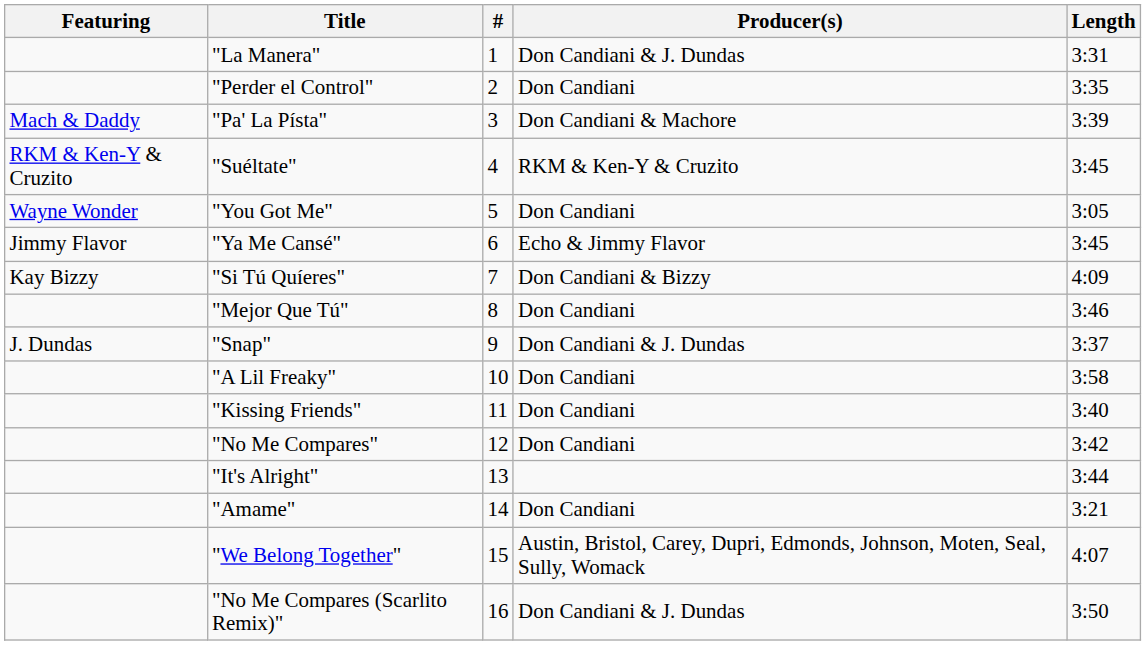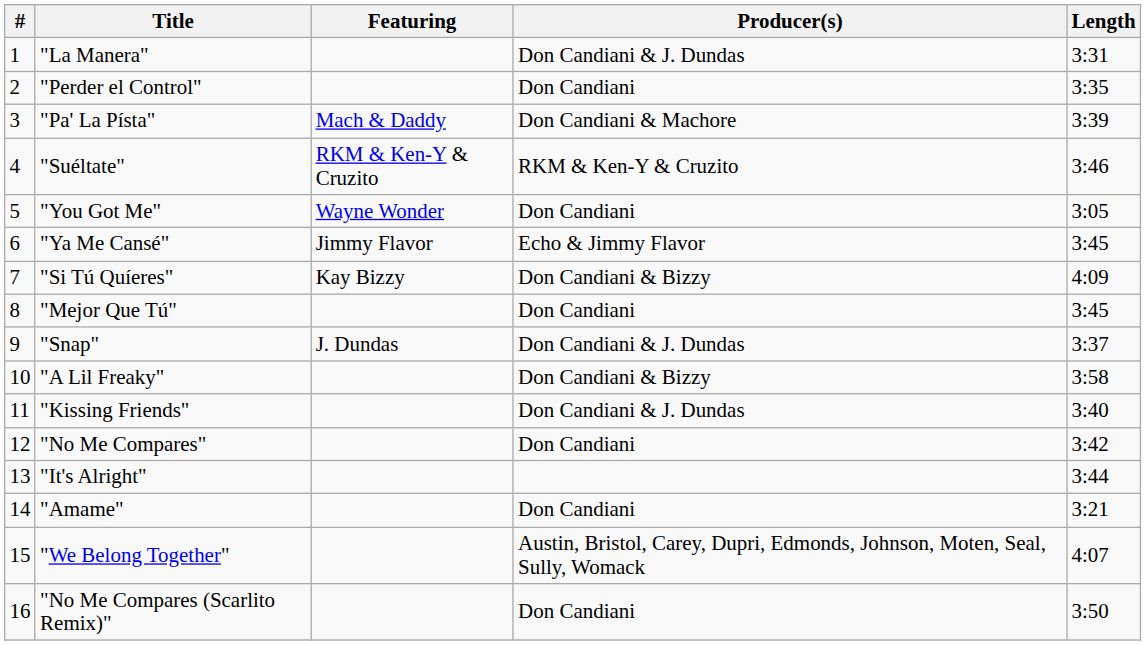 <table class="wikitable">
 <tr>
+<th align="center">#</th>
+<th align="center">Title</th>
 <th align="center">Featuring</th>
-<th align="center">Title</th>
-<th align="center">#</th>
 <th align="center">Producer(s)</th>
 <th align="center">Length</th>
 </tr>
 <tr>
+<td>1</td>
+<td>"La Manera"</td>
 <td></td>
-<td>"La Manera"</td>
-<td>1</td>
 <td>Don Candiani & J. Dundas</td>
 <td>3:31</td>
 </tr>
 <tr>
+<td>2</td>
+<td>"Perder el Control"</td>
 <td></td>
-<td>"Perder el Control"</td>
-<td>2</td>
 <td>Don Candiani</td>
 <td>3:35</td>
 </tr>
 <tr>
+<td>3</td>
+<td>"Pa' La Písta"</td>
 <td><a href='#'>Mach & Daddy</a></td>
-<td>"Pa' La Písta"</td>
-<td>3</td>
 <td>Don Candiani & Machore</td>
 <td>3:39</td>
 </tr>
 <tr>
+<td>4</td>
+<td>"Suéltate"</td>
 <td><a href='#'>RKM & Ken-Y</a> & Cruzito</td>
-<td>"Suéltate"</td>
-<td>4</td>
 <td>RKM & Ken-Y & Cruzito</td>
-<td>3:45</td>
+<td>3:46</td>
 </tr>
 <tr>
+<td>5</td>
+<td>"You Got Me"</td>
 <td><a href='#'>Wayne Wonder</a></td>
-<td>"You Got Me"</td>
-<td>5</td>
 <td>Don Candiani</td>
 <td>3:05</td>
 </tr>
 <tr>
+<td>6</td>
+<td>"Ya Me Cansé"</td>
 <td>Jimmy Flavor</td>
-<td>"Ya Me Cansé"</td>
-<td>6</td>
 <td>Echo & Jimmy Flavor</td>
 <td>3:45</td>
 </tr>
 <tr>
+<td>7</td>
+<td>"Si Tú Quíeres"</td>
 <td>Kay Bizzy</td>
-<td>"Si Tú Quíeres"</td>
-<td>7</td>
 <td>Don Candiani & Bizzy</td>
 <td>4:09</td>
 </tr>
 <tr>
+<td>8</td>
+<td>"Mejor Que Tú"</td>
 <td></td>
-<td>"Mejor Que Tú"</td>
-<td>8</td>
 <td>Don Candiani</td>
-<td>3:46</td>
+<td>3:45</td>
 </tr>
 <tr>
+<td>9</td>
+<td>"Snap"</td>
 <td>J. Dundas</td>
-<td>"Snap"</td>
-<td>9</td>
 <td>Don Candiani & J. Dundas</td>
 <td>3:37</td>
 </tr>
 <tr>
+<td>10</td>
+<td>"A Lil Freaky"</td>
 <td></td>
-<td>"A Lil Freaky"</td>
-<td>10</td>
-<td>Don Candiani</td>
+<td>Don Candiani & Bizzy</td>
 <td>3:58</td>
 </tr>
 <tr>
+<td>11</td>
+<td>"Kissing Friends"</td>
 <td></td>
-<td>"Kissing Friends"</td>
-<td>11</td>
-<td>Don Candiani</td>
+<td>Don Candiani & J. Dundas</td>
 <td>3:40</td>
 </tr>
 <tr>
+<td>12</td>
+<td>"No Me Compares"</td>
 <td></td>
-<td>"No Me Compares"</td>
-<td>12</td>
 <td>Don Candiani</td>
 <td>3:42</td>
 </tr>
 <tr>
+<td>13</td>
+<td>"It's Alright"</td>
 <td></td>
-<td>"It's Alright"</td>
-<td>13</td>
 <td></td>
 <td>3:44</td>
 </tr>
 <tr>
+<td>14</td>
+<td>"Amame"</td>
 <td></td>
-<td>"Amame"</td>
-<td>14</td>
 <td>Don Candiani</td>
 <td>3:21</td>
 </tr>
 <tr>
+<td>15</td>
+<td>"<a href='#'>We Belong Together</a>"</td>
 <td></td>
-<td>"<a href='#'>We Belong Together</a>"</td>
-<td>15</td>
 <td>Austin, Bristol, Carey, Dupri, Edmonds, Johnson, Moten, Seal, Sully, Womack</td>
 <td>4:07</td>
 </tr>
 <tr>
+<td>16</td>
+<td>"No Me Compares (Scarlito Remix)"</td>
 <td></td>
-<td>"No Me Compares (Scarlito Remix)"</td>
-<td>16</td>
-<td>Don Candiani & J. Dundas</td>
+<td>Don Candiani</td>
 <td>3:50</td>
 </tr>
 </table>
